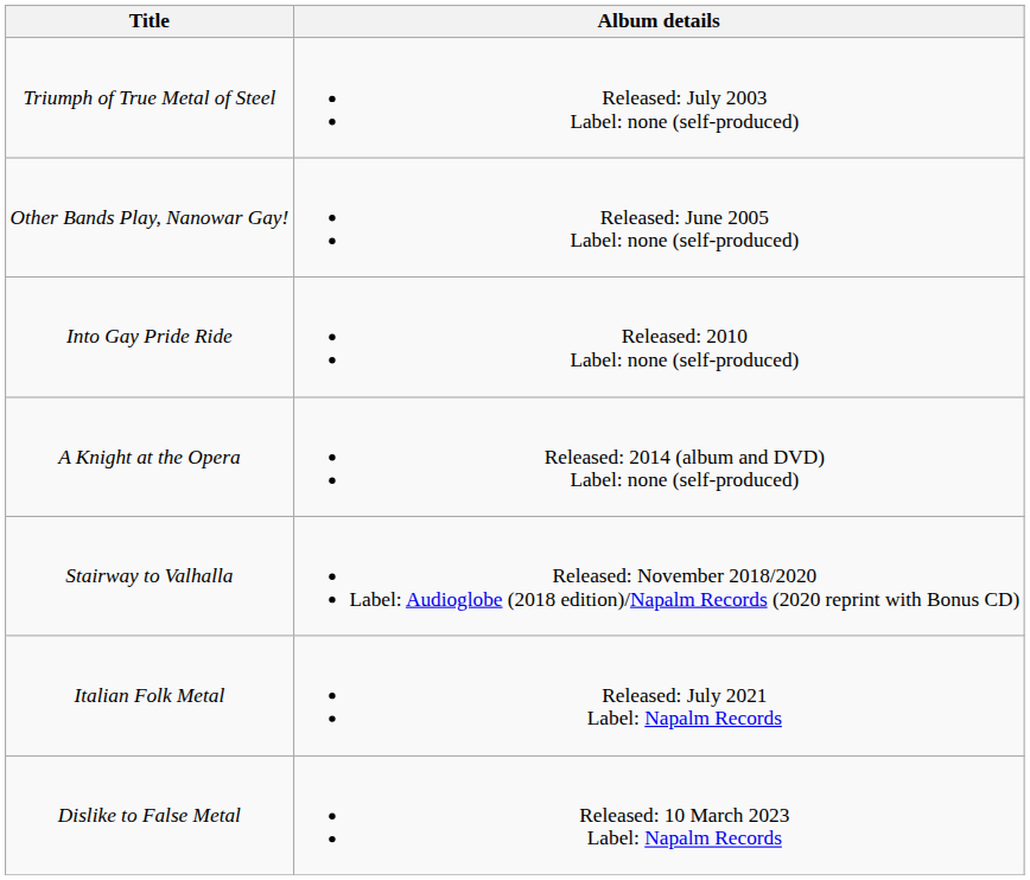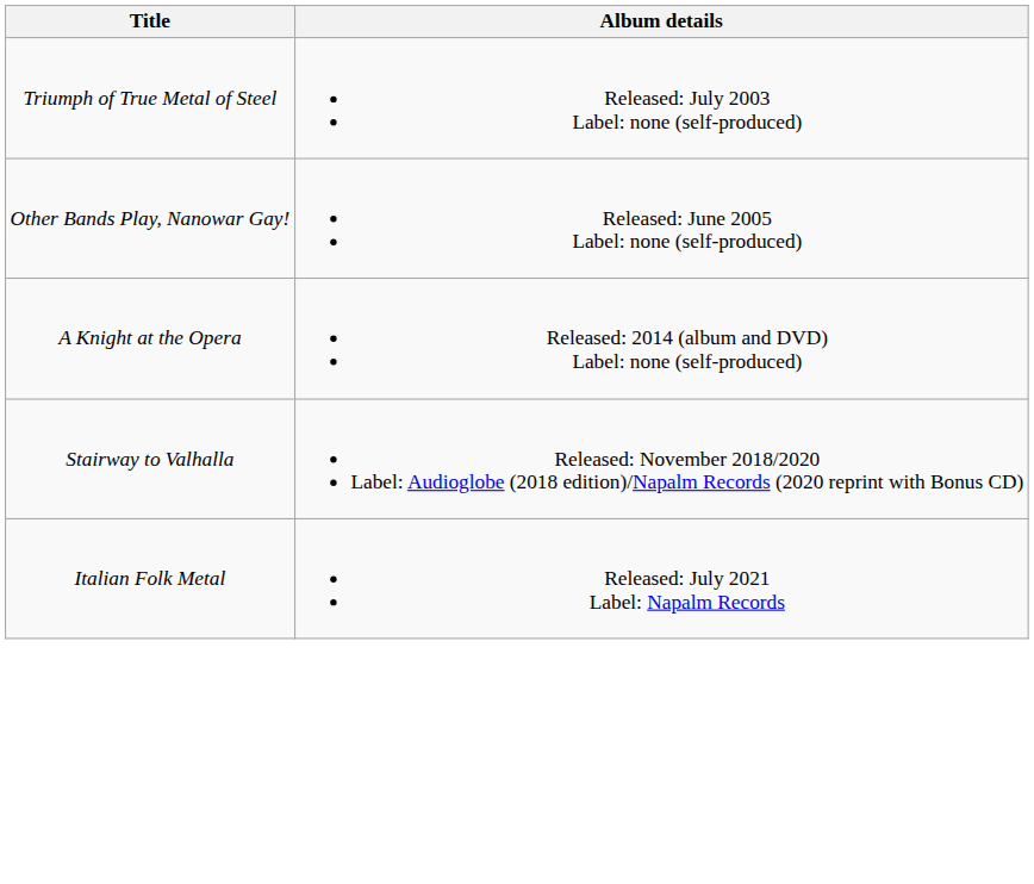 <table class="wikitable plainrowheaders" style="text-align:center;">
 <tr>
 <th>Title</th>
 <th>Album details</th>
 </tr>
 <tr>
 <td><em>Triumph of True Metal of Steel</em></td>
 <td><br><ul><li>Released: July 2003</li><li>Label: none (self-produced)</li></ul></td>
 </tr>
 <tr>
 <td><em>Other Bands Play, Nanowar Gay!</em></td>
 <td><br><ul><li>Released: June 2005</li><li>Label: none (self-produced)</li></ul></td>
 </tr>
 <tr>
-<td><em>Into Gay Pride Ride</em></td>
-<td><br><ul><li>Released: 2010</li><li>Label: none (self-produced)</li></ul></td>
-</tr>
-<tr>
 <td><em>A Knight at the Opera</em></td>
 <td><br><ul><li>Released: 2014 (album and DVD)</li><li>Label: none (self-produced)</li></ul></td>
 </tr>
 <tr>
 <td><em>Stairway to Valhalla</em></td>
 <td><br><ul><li>Released: November 2018/2020</li><li>Label: <a href='#'>Audioglobe</a> (2018 edition)/<a href='#'>Napalm Records</a> (2020 reprint with Bonus CD)</li></ul></td>
 </tr>
 <tr>
 <td><em>Italian Folk Metal</em></td>
 <td><br><ul><li>Released: July 2021</li><li>Label: <a href='#'>Napalm Records</a></li></ul></td>
 </tr>
-<tr>
-<td><em>Dislike to False Metal</em></td>
-<td><br><ul><li>Released: 10 March 2023</li><li>Label: <a href='#'>Napalm Records</a></li></ul></td>
-</tr>
 </table>
